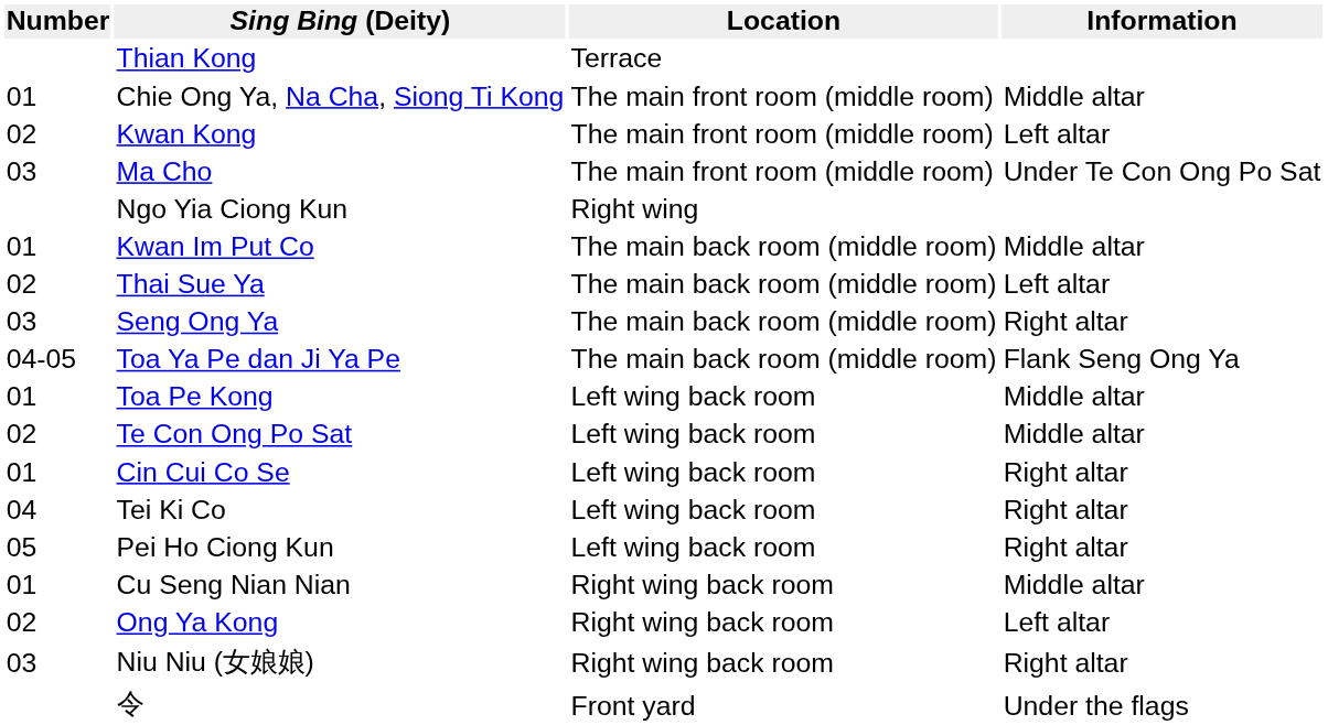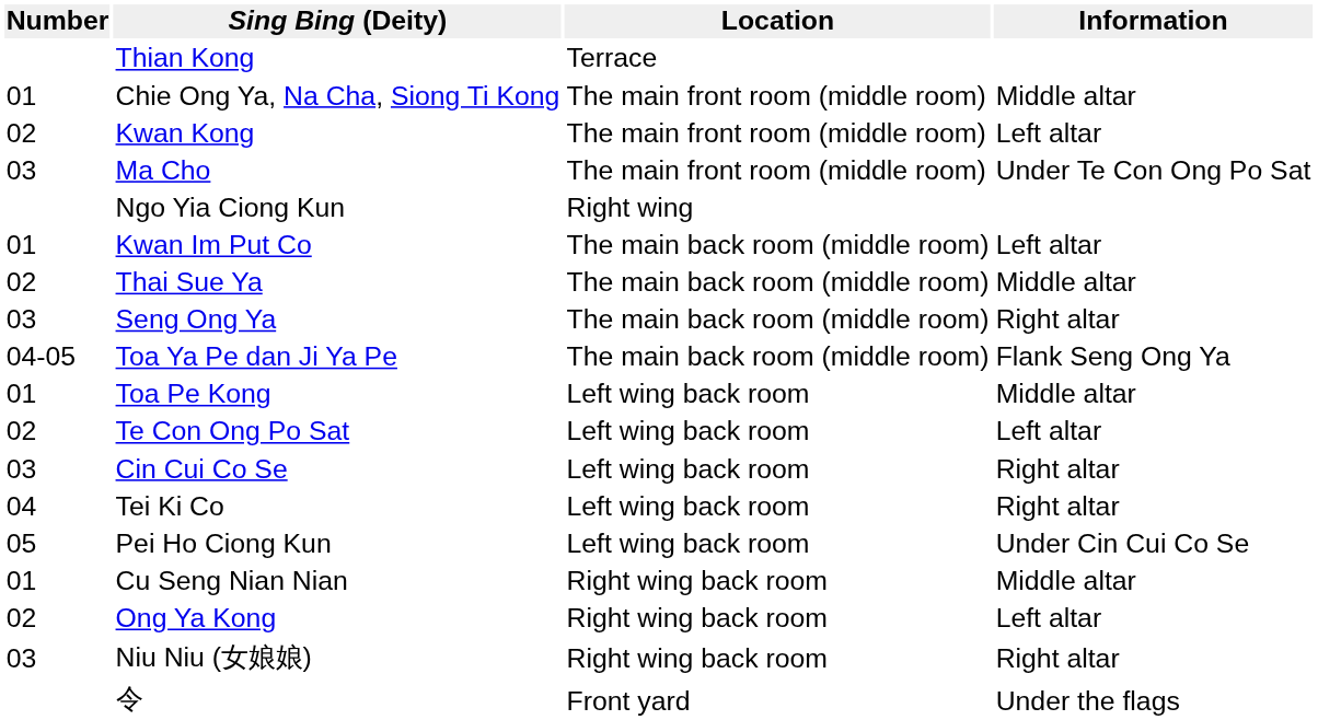 <table>
 <tr>
 <th style="background:#efefef;">Number</th>
 <th style="background:#efefef;"><em>Sing Bing</em> (Deity)</th>
 <th style="background:#efefef;">Location</th>
 <th style="background:#efefef;">Information</th>
 </tr>
 <tr>
 <td></td>
 <td><a href='#'>Thian Kong</a></td>
 <td>Terrace</td>
 <td></td>
 </tr>
 <tr>
 <td>01</td>
 <td>Chie Ong Ya, <a href='#'>Na Cha</a>, <a href='#'>Siong Ti Kong</a></td>
 <td>The main front room (middle room)</td>
 <td>Middle altar</td>
 </tr>
 <tr>
 <td>02</td>
 <td><a href='#'>Kwan Kong</a></td>
 <td>The main front room (middle room)</td>
 <td>Left altar</td>
 </tr>
 <tr>
 <td>03</td>
 <td><a href='#'>Ma Cho</a></td>
 <td>The main front room (middle room)</td>
 <td>Under Te Con Ong Po Sat</td>
 </tr>
 <tr>
 <td></td>
 <td>Ngo Yia Ciong Kun</td>
 <td>Right wing</td>
 <td></td>
 </tr>
 <tr>
 <td>01</td>
 <td><a href='#'>Kwan Im Put Co</a></td>
 <td>The main back room (middle room)</td>
-<td>Middle altar</td>
+<td>Left altar</td>
 </tr>
 <tr>
 <td>02</td>
 <td><a href='#'>Thai Sue Ya</a></td>
 <td>The main back room (middle room)</td>
-<td>Left altar</td>
+<td>Middle altar</td>
 </tr>
 <tr>
 <td>03</td>
 <td><a href='#'>Seng Ong Ya</a></td>
 <td>The main back room (middle room)</td>
 <td>Right altar</td>
 </tr>
 <tr>
 <td>04-05</td>
 <td><a href='#'>Toa Ya Pe dan Ji Ya Pe</a></td>
 <td>The main back room (middle room)</td>
 <td>Flank Seng Ong Ya</td>
 </tr>
 <tr>
 <td>01</td>
 <td><a href='#'>Toa Pe Kong</a></td>
 <td>Left wing back room</td>
 <td>Middle altar</td>
 </tr>
 <tr>
 <td>02</td>
 <td><a href='#'>Te Con Ong Po Sat</a></td>
 <td>Left wing back room</td>
-<td>Middle altar</td>
+<td>Left altar</td>
 </tr>
 <tr>
-<td>01</td>
+<td>03</td>
 <td><a href='#'>Cin Cui Co Se</a></td>
 <td>Left wing back room</td>
 <td>Right altar</td>
 </tr>
 <tr>
 <td>04</td>
 <td>Tei Ki Co</td>
 <td>Left wing back room</td>
 <td>Right altar</td>
 </tr>
 <tr>
 <td>05</td>
 <td>Pei Ho Ciong Kun</td>
 <td>Left wing back room</td>
-<td>Right altar</td>
+<td>Under Cin Cui Co Se</td>
 </tr>
 <tr>
 <td>01</td>
 <td>Cu Seng Nian Nian</td>
 <td>Right wing back room</td>
 <td>Middle altar</td>
 </tr>
 <tr>
 <td>02</td>
 <td><a href='#'>Ong Ya Kong</a></td>
 <td>Right wing back room</td>
 <td>Left altar</td>
 </tr>
 <tr>
 <td>03</td>
 <td>Niu Niu (女娘娘)</td>
 <td>Right wing back room</td>
 <td>Right altar</td>
 </tr>
 <tr>
 <td></td>
 <td>令</td>
 <td>Front yard</td>
 <td>Under the flags</td>
 </tr>
 </table>
